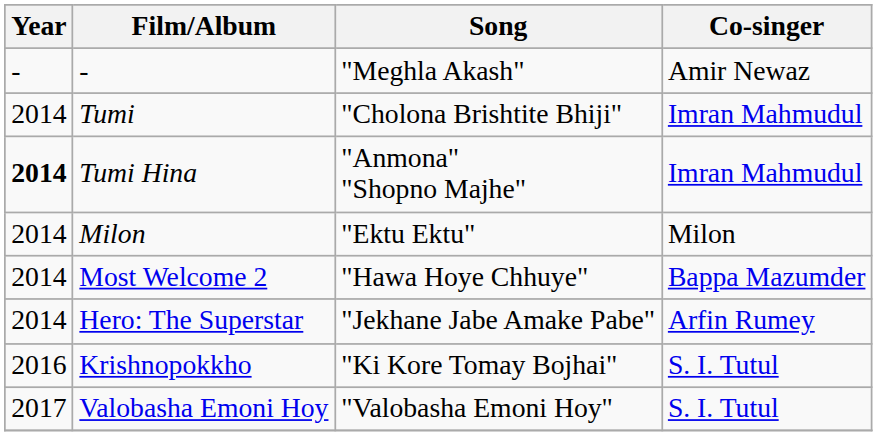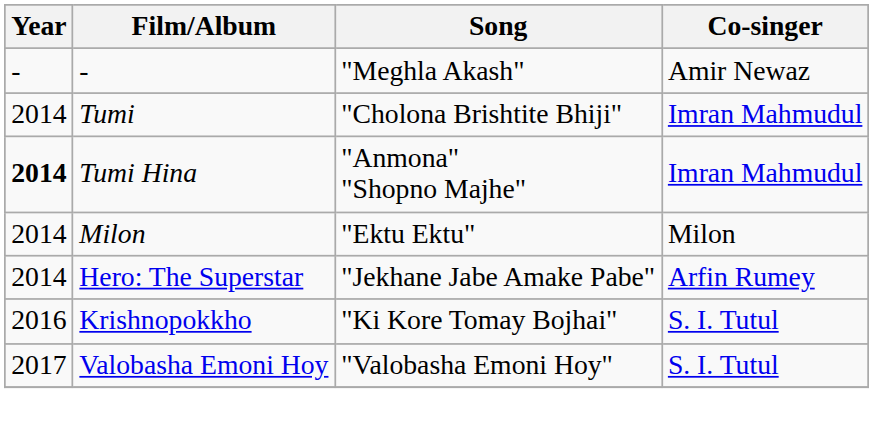 <table class="wikitable">
 <tr>
 <th>Year</th>
 <th>Film/Album</th>
 <th>Song</th>
 <th>Co-singer</th>
 </tr>
 <tr>
 <td>-</td>
 <td>-</td>
 <td>"Meghla Akash"</td>
 <td>Amir Newaz</td>
 </tr>
 <tr>
 <td>2014</td>
 <td><em>Tumi</em></td>
 <td>"Cholona Brishtite Bhiji"</td>
 <td><a href='#'>Imran Mahmudul</a></td>
 </tr>
 <tr>
 <td><strong>2014</strong></td>
 <td><em>Tumi Hina</em></td>
 <td>"Anmona" <br>"Shopno Majhe"</td>
 <td><a href='#'>Imran Mahmudul</a></td>
 </tr>
 <tr>
 <td>2014</td>
 <td><em>Milon</em></td>
 <td>"Ektu Ektu"</td>
 <td>Milon</td>
 </tr>
 <tr>
 <td>2014</td>
-<td><a href='#'>Most Welcome 2</a></td>
-<td>"Hawa Hoye Chhuye"</td>
-<td><a href='#'>Bappa Mazumder</a></td>
-</tr>
-<tr>
-<td>2014</td>
 <td><a href='#'>Hero: The Superstar</a></td>
 <td>"Jekhane Jabe Amake Pabe"</td>
 <td><a href='#'>Arfin Rumey</a></td>
 </tr>
 <tr>
 <td>2016</td>
 <td><a href='#'>Krishnopokkho</a></td>
 <td>"Ki Kore Tomay Bojhai"</td>
 <td><a href='#'>S. I. Tutul</a></td>
 </tr>
 <tr>
 <td>2017</td>
 <td><a href='#'>Valobasha Emoni Hoy</a></td>
 <td>"Valobasha Emoni Hoy"</td>
 <td><a href='#'>S. I. Tutul</a></td>
 </tr>
 <tr>
 </tr>
 </table>
